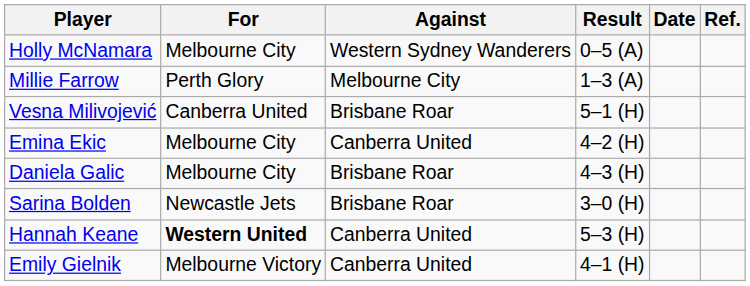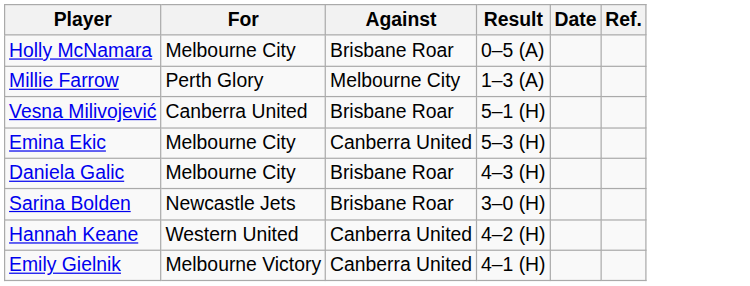 <table class="wikitable">
 <tr>
 <th>Player</th>
 <th>For</th>
 <th>Against</th>
 <th>Result</th>
 <th>Date</th>
 <th>Ref.</th>
 </tr>
 <tr>
 <td> <a href='#'>Holly McNamara</a></td>
 <td>Melbourne City</td>
-<td>Western Sydney Wanderers</td>
+<td>Brisbane Roar</td>
 <td>0–5 (A)</td>
 <td></td>
 <td></td>
 </tr>
 <tr>
 <td> <a href='#'>Millie Farrow</a></td>
 <td>Perth Glory</td>
 <td>Melbourne City</td>
 <td>1–3 (A)</td>
 <td></td>
 <td></td>
 </tr>
 <tr>
 <td> <a href='#'>Vesna Milivojević</a></td>
 <td>Canberra United</td>
 <td>Brisbane Roar</td>
 <td>5–1 (H)</td>
 <td></td>
 <td></td>
 </tr>
 <tr>
 <td> <a href='#'>Emina Ekic</a></td>
 <td>Melbourne City</td>
 <td>Canberra United</td>
-<td>4–2 (H)</td>
+<td>5–3 (H)</td>
 <td></td>
 <td></td>
 </tr>
 <tr>
 <td> <a href='#'>Daniela Galic</a></td>
 <td>Melbourne City</td>
 <td>Brisbane Roar</td>
 <td>4–3 (H)</td>
 <td></td>
 <td></td>
 </tr>
 <tr>
 <td> <a href='#'>Sarina Bolden</a></td>
 <td>Newcastle Jets</td>
 <td>Brisbane Roar</td>
 <td>3–0 (H)</td>
 <td></td>
 <td></td>
 </tr>
 <tr>
 <td> <a href='#'>Hannah Keane</a></td>
-<td><strong>Western United</strong></td>
+<td>Western United</td>
 <td>Canberra United</td>
-<td>5–3 (H)</td>
+<td>4–2 (H)</td>
 <td></td>
 <td></td>
 </tr>
 <tr>
 <td> <a href='#'>Emily Gielnik</a></td>
 <td>Melbourne Victory</td>
 <td>Canberra United</td>
 <td>4–1 (H)</td>
 <td></td>
 <td></td>
 </tr>
 </table>
